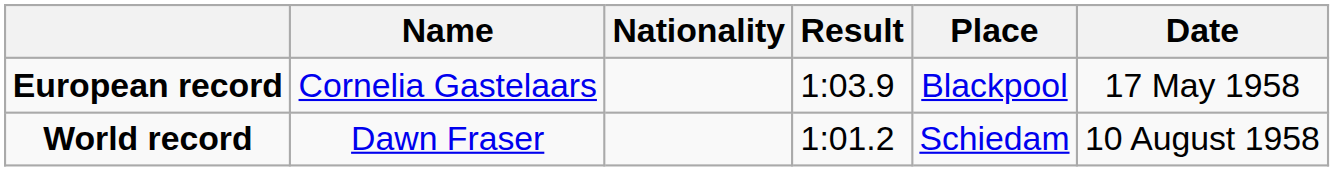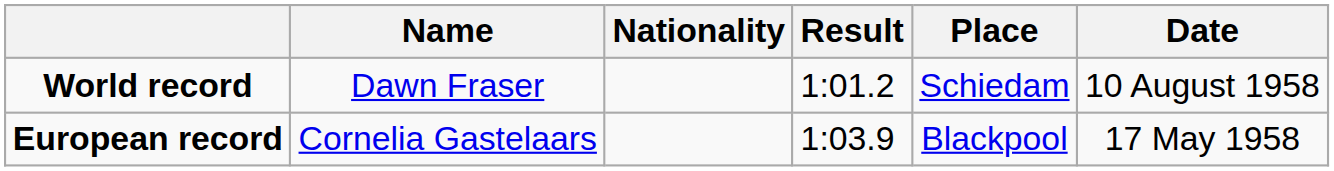 <table class=wikitable style=text-align:center>
 <tr>
 <th></th>
 <th>Name</th>
 <th>Nationality</th>
 <th>Result</th>
 <th>Place</th>
 <th>Date</th>
 </tr>
 <tr>
+<td><strong>World record</strong></td>
+<td><a href='#'>Dawn Fraser</a></td>
+<td></td>
+<td align=left>1:01.2</td>
+<td><a href='#'>Schiedam</a></td>
+<td>10 August 1958</td>
+</tr>
+<tr>
 <td><strong>European record</strong></td>
 <td><a href='#'>Cornelia Gastelaars</a></td>
 <td></td>
 <td align=left>1:03.9</td>
 <td><a href='#'>Blackpool</a></td>
 <td>17 May 1958</td>
 </tr>
-<tr>
-<td><strong>World record</strong></td>
-<td><a href='#'>Dawn Fraser</a></td>
-<td></td>
-<td align=left>1:01.2</td>
-<td><a href='#'>Schiedam</a></td>
-<td>10 August 1958</td>
-</tr>
 </table>
